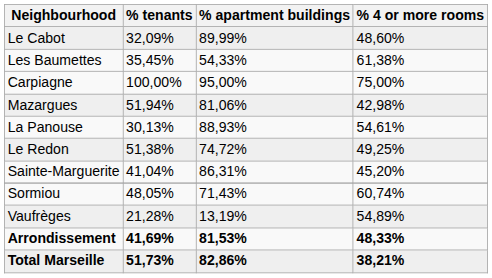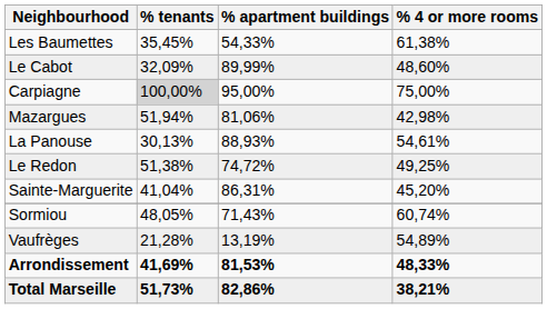 <table class=wikitable>
 <tr>
 <th>Neighbourhood</th>
 <th>% tenants</th>
 <th>% apartment buildings</th>
 <th>% 4 or more rooms</th>
+</tr>
+<tr>
+<td>Les Baumettes</td>
+<td>35,45%</td>
+<td>54,33%</td>
+<td>61,38%</td>
 </tr>
 <tr style="background:#EFEFEF">
 <td>Le Cabot</td>
 <td>32,09%</td>
 <td>89,99%</td>
 <td>48,60%</td>
 </tr>
 <tr>
-<td>Les Baumettes</td>
-<td>35,45%</td>
-<td>54,33%</td>
-<td>61,38%</td>
-</tr>
-<tr>
 <td>Carpiagne</td>
-<td>100,00%</td>
+<td style="background: lightgrey;">100,00%</td>
 <td>95,00%</td>
 <td>75,00%</td>
 </tr>
 <tr style="background:#EFEFEF">
 <td>Mazargues</td>
 <td>51,94%</td>
 <td>81,06%</td>
 <td>42,98%</td>
 </tr>
 <tr>
 <td>La Panouse</td>
 <td>30,13%</td>
 <td>88,93%</td>
 <td>54,61%</td>
 </tr>
 <tr style="background:#EFEFEF">
 <td>Le Redon</td>
 <td>51,38%</td>
 <td>74,72%</td>
 <td>49,25%</td>
 </tr>
 <tr>
 <td>Sainte-Marguerite</td>
 <td>41,04%</td>
 <td>86,31%</td>
 <td>45,20%</td>
 </tr>
 <tr style="background:#EFEFEF">
 </tr>
 <tr>
 <td>Sormiou</td>
 <td>48,05%</td>
 <td>71,43%</td>
 <td>60,74%</td>
 </tr>
 <tr style="background:#EFEFEF">
 <td>Vaufrèges</td>
 <td>21,28%</td>
 <td>13,19%</td>
 <td>54,89%</td>
 </tr>
 <tr>
 <td><strong>Arrondissement</strong></td>
 <td><strong>41,69%</strong></td>
 <td><strong>81,53%</strong></td>
 <td><strong>48,33%</strong></td>
 </tr>
 <tr style="background:#EFEFEF">
 <td><strong>Total Marseille</strong></td>
 <td><strong>51,73%</strong></td>
 <td><strong>82,86%</strong></td>
 <td><strong>38,21%</strong></td>
 </tr>
 </table>
